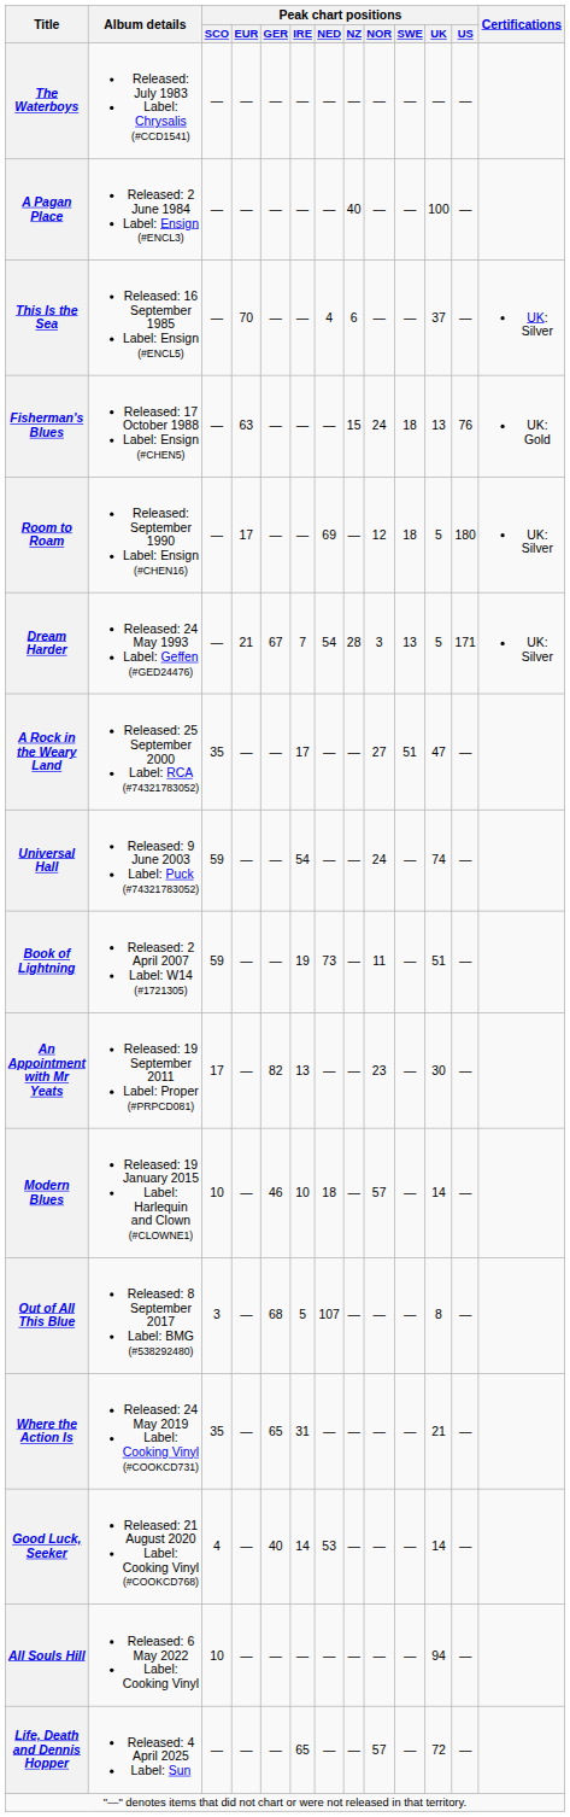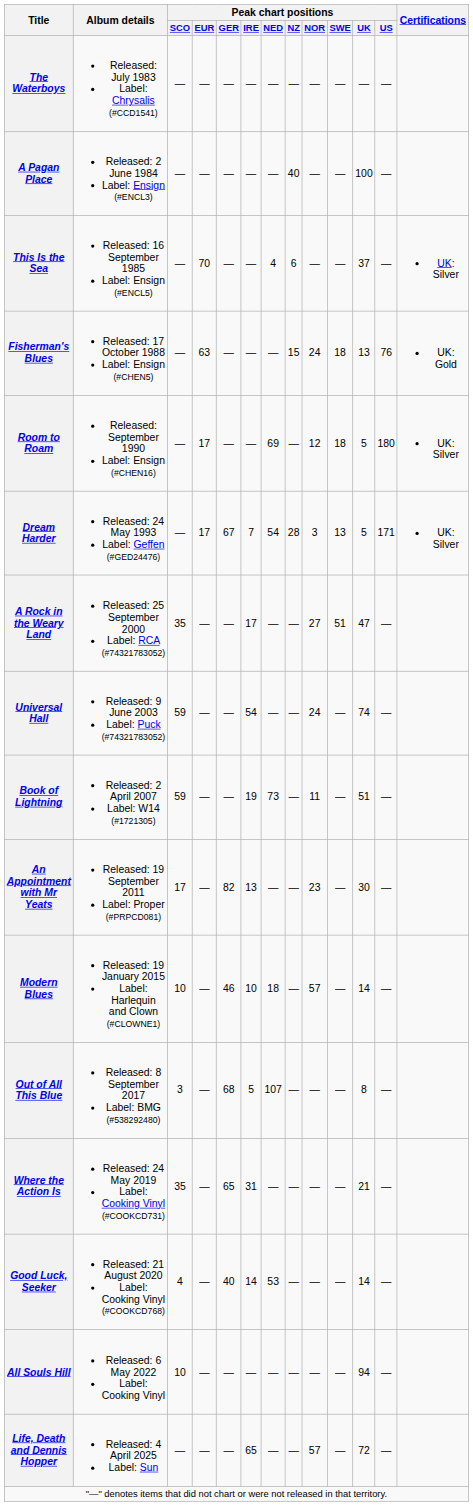 <table class="wikitable plainrowheaders" style="text-align:center;">
 <tr>
 <th scope="col" rowspan="2" style="width:15em;">Title</th>
 <th scope="col" rowspan="2" style="width:20em;">Album details</th>
 <th scope="col" colspan="10">Peak chart positions</th>
 <th scope="col" rowspan="2" style="width:10em;"><a href='#'>Certifications</a></th>
 </tr>
 <tr>
 <th style="width:2em;font-size:90%;"><a href='#'>SCO</a><br></th>
 <th style="width:2em;font-size:90%;"><a href='#'>EUR</a><br></th>
 <th style="width:2em;font-size:90%;"><a href='#'>GER</a><br></th>
 <th style="width:2em;font-size:90%;"><a href='#'>IRE</a><br></th>
 <th style="width:2em;font-size:90%;"><a href='#'>NED</a><br></th>
 <th style="width:2em;font-size:90%;"><a href='#'>NZ</a><br></th>
 <th style="width:2em;font-size:90%;"><a href='#'>NOR</a><br></th>
 <th style="width:2em;font-size:90%;"><a href='#'>SWE</a><br></th>
 <th style="width:2em;font-size:90%;"><a href='#'>UK</a><br></th>
 <th style="width:2em;font-size:90%;"><a href='#'>US</a><br></th>
 </tr>
 <tr>
 <th scope="row"><em><a href='#'>The Waterboys</a></em></th>
 <td><br><ul><li>Released: July 1983</li><li>Label: <a href='#'>Chrysalis</a> <small>(#CCD1541)</small></li></ul></td>
 <td>—</td>
 <td>—</td>
 <td>—</td>
 <td>—</td>
 <td>—</td>
 <td>—</td>
 <td>—</td>
 <td>—</td>
 <td>—</td>
 <td>—</td>
 <td></td>
 </tr>
 <tr>
 <th scope="row"><em><a href='#'>A Pagan Place</a></em></th>
 <td><br><ul><li>Released: 2 June 1984</li><li>Label: <a href='#'>Ensign</a> <small>(#ENCL3)</small></li></ul></td>
 <td>—</td>
 <td>—</td>
 <td>—</td>
 <td>—</td>
 <td>—</td>
 <td>40</td>
 <td>—</td>
 <td>—</td>
 <td>100</td>
 <td>—</td>
 <td></td>
 </tr>
 <tr>
 <th scope="row"><em><a href='#'>This Is the Sea</a></em></th>
 <td><br><ul><li>Released: 16 September 1985</li><li>Label: Ensign <small>(#ENCL5)</small></li></ul></td>
 <td>—</td>
 <td>70</td>
 <td>—</td>
 <td>—</td>
 <td>4</td>
 <td>6</td>
 <td>—</td>
 <td>—</td>
 <td>37</td>
 <td>—</td>
 <td><br><ul><li><a href='#'>UK</a>: Silver</li></ul></td>
 </tr>
 <tr>
 <th scope="row"><em><a href='#'>Fisherman's Blues</a></em></th>
 <td><br><ul><li>Released: 17 October 1988</li><li>Label: Ensign <small>(#CHEN5)</small></li></ul></td>
 <td>—</td>
 <td>63</td>
 <td>—</td>
 <td>—</td>
 <td>—</td>
 <td>15</td>
 <td>24</td>
 <td>18</td>
 <td>13</td>
 <td>76</td>
 <td><br><ul><li>UK: Gold</li></ul></td>
 </tr>
 <tr>
 <th scope="row"><em><a href='#'>Room to Roam</a></em></th>
 <td><br><ul><li>Released: September 1990</li><li>Label: Ensign <small>(#CHEN16)</small></li></ul></td>
 <td>—</td>
 <td>17</td>
 <td>—</td>
 <td>—</td>
 <td>69</td>
 <td>—</td>
 <td>12</td>
 <td>18</td>
 <td>5</td>
 <td>180</td>
 <td><br><ul><li>UK: Silver</li></ul></td>
 </tr>
 <tr>
 <th scope="row"><em><a href='#'>Dream Harder</a></em></th>
 <td><br><ul><li>Released: 24 May 1993</li><li>Label: <a href='#'>Geffen</a> <small>(#GED24476)</small></li></ul></td>
 <td>—</td>
-<td>21</td>
+<td>17</td>
 <td>67</td>
 <td>7</td>
 <td>54</td>
 <td>28</td>
 <td>3</td>
 <td>13</td>
 <td>5</td>
 <td>171</td>
 <td><br><ul><li>UK: Silver</li></ul></td>
 </tr>
 <tr>
 <th scope="row"><em><a href='#'>A Rock in the Weary Land</a></em></th>
 <td><br><ul><li>Released: 25 September 2000</li><li>Label: <a href='#'>RCA</a> <small>(#74321783052)</small></li></ul></td>
 <td>35</td>
 <td>—</td>
 <td>—</td>
 <td>17</td>
 <td>—</td>
 <td>—</td>
 <td>27</td>
 <td>51</td>
 <td>47</td>
 <td>—</td>
 <td></td>
 </tr>
 <tr>
 <th scope="row"><em><a href='#'>Universal Hall</a></em></th>
 <td><br><ul><li>Released: 9 June 2003</li><li>Label: <a href='#'>Puck</a> <small>(#74321783052)</small></li></ul></td>
 <td>59</td>
 <td>—</td>
 <td>—</td>
 <td>54</td>
 <td>—</td>
 <td>—</td>
 <td>24</td>
 <td>—</td>
 <td>74</td>
 <td>—</td>
 <td></td>
 </tr>
 <tr>
 <th scope="row"><em><a href='#'>Book of Lightning</a></em></th>
 <td><br><ul><li>Released: 2 April 2007</li><li>Label: W14 <small>(#1721305)</small></li></ul></td>
 <td>59</td>
 <td>—</td>
 <td>—</td>
 <td>19</td>
 <td>73</td>
 <td>—</td>
 <td>11</td>
 <td>—</td>
 <td>51</td>
 <td>—</td>
 <td></td>
 </tr>
 <tr>
 <th scope="row"><em><a href='#'>An Appointment with Mr Yeats</a></em></th>
 <td><br><ul><li>Released: 19 September 2011</li><li>Label: Proper <small>(#PRPCD081)</small></li></ul></td>
 <td>17</td>
 <td>—</td>
 <td>82</td>
 <td>13</td>
 <td>—</td>
 <td>—</td>
 <td>23</td>
 <td>—</td>
 <td>30</td>
 <td>—</td>
 <td></td>
 </tr>
 <tr>
 <th scope="row"><em><a href='#'>Modern Blues</a></em></th>
 <td><br><ul><li>Released: 19 January 2015</li><li>Label: Harlequin and Clown <small>(#CLOWNE1)</small></li></ul></td>
 <td>10</td>
 <td>—</td>
 <td>46</td>
 <td>10</td>
 <td>18</td>
 <td>—</td>
 <td>57<br></td>
 <td>—</td>
 <td>14</td>
 <td>—</td>
 <td></td>
 </tr>
 <tr>
 <th scope="row"><em><a href='#'>Out of All This Blue</a></em></th>
 <td><br><ul><li>Released: 8 September 2017</li><li>Label: BMG <small>(#538292480)</small></li></ul></td>
 <td>3</td>
 <td>—</td>
 <td>68</td>
 <td>5</td>
 <td>107</td>
 <td>—</td>
 <td>—</td>
 <td>—</td>
 <td>8</td>
 <td>—</td>
 <td></td>
 </tr>
 <tr>
 <th scope="row"><em><a href='#'>Where the Action Is</a></em></th>
 <td><br><ul><li>Released: 24 May 2019</li><li>Label: <a href='#'>Cooking Vinyl</a> <small>(#COOKCD731)</small></li></ul></td>
 <td>35</td>
 <td>—</td>
 <td>65</td>
 <td>31</td>
 <td>—</td>
 <td>—</td>
 <td>—</td>
 <td>—</td>
 <td>21</td>
 <td>—</td>
 <td></td>
 </tr>
 <tr>
 <th scope="row"><em><a href='#'>Good Luck, Seeker</a></em></th>
 <td><br><ul><li>Released: 21 August 2020</li><li>Label: Cooking Vinyl <small>(#COOKCD768)</small></li></ul></td>
 <td>4</td>
 <td>—</td>
 <td>40</td>
 <td>14</td>
 <td>53</td>
 <td>—</td>
 <td>—</td>
 <td>—</td>
 <td>14</td>
 <td>—</td>
 <td></td>
 </tr>
 <tr>
 <th scope="row"><em><a href='#'>All Souls Hill</a></em></th>
 <td><br><ul><li>Released: 6 May 2022</li><li>Label: Cooking Vinyl</li></ul></td>
 <td>10</td>
 <td>—</td>
 <td>—</td>
 <td>—</td>
 <td>—</td>
 <td>—</td>
 <td>—</td>
 <td>—</td>
 <td>94</td>
 <td>—</td>
 <td></td>
 </tr>
 <tr>
 <th scope="row"><em><a href='#'>Life, Death and Dennis Hopper</a></em></th>
 <td><br><ul><li>Released: 4 April 2025</li><li>Label: <a href='#'>Sun</a></li></ul></td>
 <td>—</td>
 <td>—</td>
 <td>—</td>
 <td>65<br></td>
 <td>—</td>
 <td>—</td>
 <td>57<br></td>
 <td>—</td>
 <td>72</td>
 <td>—</td>
 <td></td>
 </tr>
 <tr>
 <td align="center" colspan="15" style="font-size:90%">"—" denotes items that did not chart or were not released in that territory.</td>
 </tr>
 </table>
